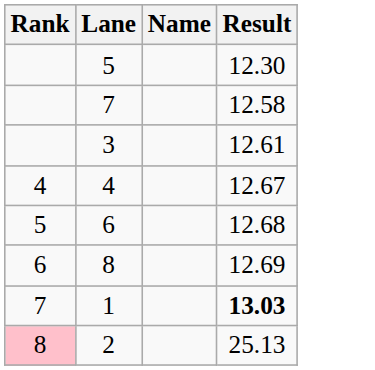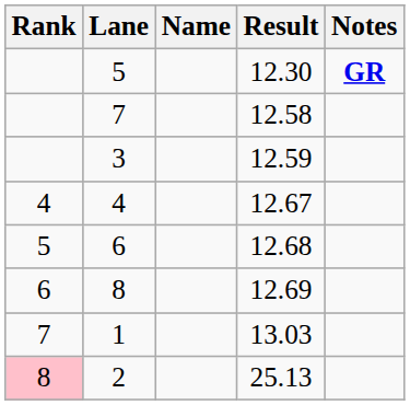 <table class="wikitable sortable" style="text-align:center">
 <tr>
 <th>Rank</th>
 <th>Lane</th>
 <th>Name</th>
 <th>Result</th>
+<th>Notes</th>
 </tr>
 <tr>
 <td></td>
 <td>5</td>
 <td align="left"></td>
 <td>12.30</td>
+<td><strong><a href='#'>GR</a></strong></td>
 </tr>
 <tr>
 <td></td>
 <td>7</td>
 <td align="left"></td>
 <td>12.58</td>
+<td></td>
 </tr>
 <tr>
 <td></td>
 <td>3</td>
 <td align="left"></td>
-<td>12.61</td>
+<td>12.59</td>
+<td></td>
 </tr>
 <tr>
 <td>4</td>
 <td>4</td>
 <td align="left"></td>
 <td>12.67</td>
+<td></td>
 </tr>
 <tr>
 <td>5</td>
 <td>6</td>
 <td align="left"></td>
 <td>12.68</td>
+<td></td>
 </tr>
 <tr>
 <td>6</td>
 <td>8</td>
 <td align="left"></td>
 <td>12.69</td>
+<td></td>
 </tr>
 <tr>
 <td>7</td>
 <td>1</td>
 <td align="left"></td>
-<td><strong>13.03</strong></td>
+<td>13.03</td>
+<td></td>
 </tr>
 <tr>
 <td style="background: pink;">8</td>
 <td>2</td>
 <td align="left"></td>
 <td>25.13</td>
+<td></td>
 </tr>
 </table>
